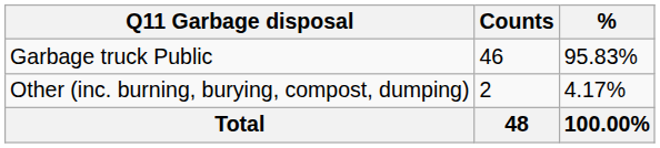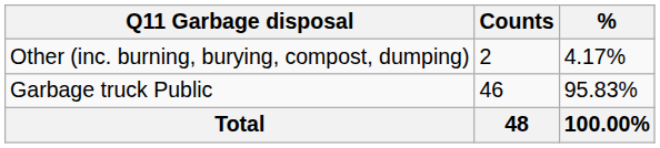 <table class="wikitable sortable">
 <tr>
 <th>Q11 Garbage disposal</th>
 <th>Counts</th>
 <th>%</th>
 </tr>
 <tr>
+<td>Other (inc. burning, burying, compost, dumping)</td>
+<td>2</td>
+<td>4.17%</td>
+</tr>
+<tr>
 <td>Garbage truck Public</td>
 <td>46</td>
 <td>95.83%</td>
-</tr>
-<tr>
-<td>Other (inc. burning, burying, compost, dumping)</td>
-<td>2</td>
-<td>4.17%</td>
 </tr>
 <tr>
 <th>Total</th>
 <th>48</th>
 <th>100.00%</th>
 </tr>
 </table>
